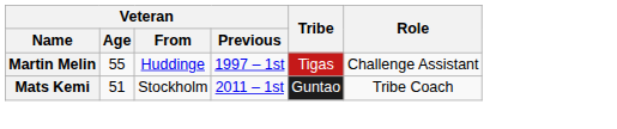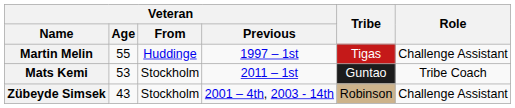 <table class="wikitable sortable" style="text-align:center">
 <tr>
 <th colspan="4">Veteran</th>
 <th rowspan="2">Tribe</th>
 <th rowspan="2">Role</th>
 </tr>
 <tr>
 <th>Name</th>
 <th>Age</th>
 <th>From</th>
 <th>Previous</th>
 </tr>
 <tr>
 <th scope="row">Martin Melin</th>
 <td>55</td>
 <td><a href='#'>Huddinge</a></td>
 <td><a href='#'>1997 – 1st</a></td>
 <td style="background: #C51919; color: white;">Tigas</td>
 <td>Challenge Assistant</td>
 </tr>
 <tr>
 <th scope="row">Mats Kemi</th>
-<td>51</td>
+<td>53</td>
 <td>Stockholm</td>
 <td><a href='#'>2011 – 1st</a></td>
 <td style="background: #1C1C1C; color: white;">Guntao</td>
 <td>Tribe Coach</td>
 </tr>
+<tr>
+<th scope="row">Zübeyde Simsek</th>
+<td>43</td>
+<td>Stockholm</td>
+<td><a href='#'>2001 – 4th</a>, <a href='#'>2003 - 14th</a></td>
+<td style="background: #cdb38b">Robinson</td>
+<td>Challenge Assistant</td>
+</tr>
 </table>
